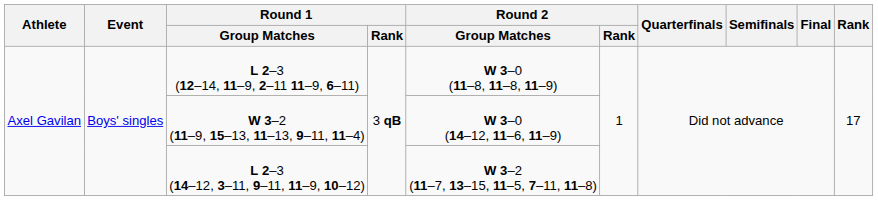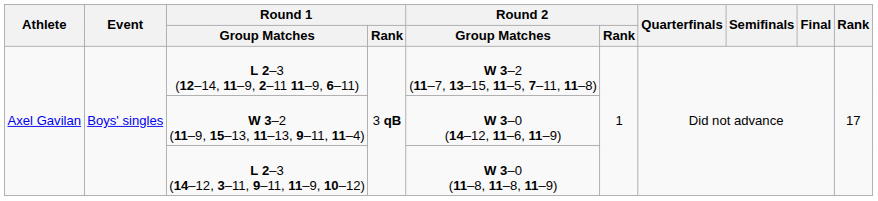 <table class="wikitable" border="1" style="font-size:90%">
 <tr>
 <th rowspan=2>Athlete</th>
 <th rowspan=2>Event</th>
 <th colspan=2>Round 1</th>
 <th colspan=2>Round 2</th>
 <th rowspan=2>Quarterfinals</th>
 <th rowspan=2>Semifinals</th>
 <th rowspan=2>Final</th>
 <th rowspan=2>Rank</th>
 </tr>
 <tr>
 <th>Group Matches</th>
 <th>Rank</th>
 <th>Group Matches</th>
 <th>Rank</th>
 </tr>
 <tr>
 <td rowspan=3><a href='#'>Axel Gavilan</a></td>
 <td rowspan=3><a href='#'>Boys' singles</a></td>
 <td align=center> <br> <strong>L</strong> <strong>2</strong>–3 <br> (<strong>12</strong>–14, <strong>11</strong>–9, <strong>2</strong>–11 <strong>11</strong>–9, <strong>6</strong>–11)</td>
 <td rowspan=3 align=center>3 <strong>qB</strong></td>
-<td align=center> <br> <strong>W</strong> <strong>3</strong>–0 <br> (<strong>11</strong>–8, <strong>11</strong>–8, <strong>11</strong>–9)</td>
+<td align=center> <br> <strong>W</strong> <strong>3</strong>–2 <br> (<strong>11</strong>–7, <strong>13</strong>–15, <strong>11</strong>–5, <strong>7</strong>–11, <strong>11</strong>–8)</td>
 <td rowspan=3 align=center>1</td>
 <td rowspan=3 colspan=3 align=center>Did not advance</td>
 <td rowspan=3 align=center>17</td>
 </tr>
 <tr>
 <td align=center> <br> <strong>W</strong> <strong>3</strong>–2 <br> (<strong>11</strong>–9, <strong>15</strong>–13, <strong>11</strong>–13, <strong>9</strong>–11, <strong>11</strong>–4)</td>
 <td align=center> <br> <strong>W</strong> <strong>3</strong>–0 <br> (<strong>14</strong>–12, <strong>11</strong>–6, <strong>11</strong>–9)</td>
 </tr>
 <tr>
 <td align=center> <br> <strong>L</strong> <strong>2</strong>–3 <br> (<strong>14</strong>–12, <strong>3</strong>–11, <strong>9</strong>–11, <strong>11</strong>–9, <strong>10</strong>–12)</td>
-<td align=center> <br> <strong>W</strong> <strong>3</strong>–2 <br> (<strong>11</strong>–7, <strong>13</strong>–15, <strong>11</strong>–5, <strong>7</strong>–11, <strong>11</strong>–8)</td>
+<td align=center> <br> <strong>W</strong> <strong>3</strong>–0 <br> (<strong>11</strong>–8, <strong>11</strong>–8, <strong>11</strong>–9)</td>
 </tr>
 </table>
